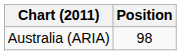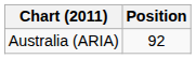 <table class="wikitable sortable">
 <tr>
 <th>Chart (2011)</th>
 <th>Position</th>
 </tr>
 <tr>
 <td>Australia (ARIA)</td>
-<td style="text-align:center;">98</td>
+<td style="text-align:center;">92</td>
 </tr>
 </table>
